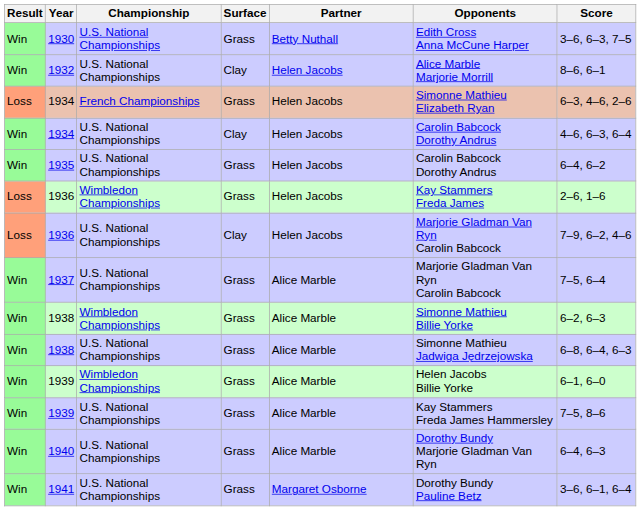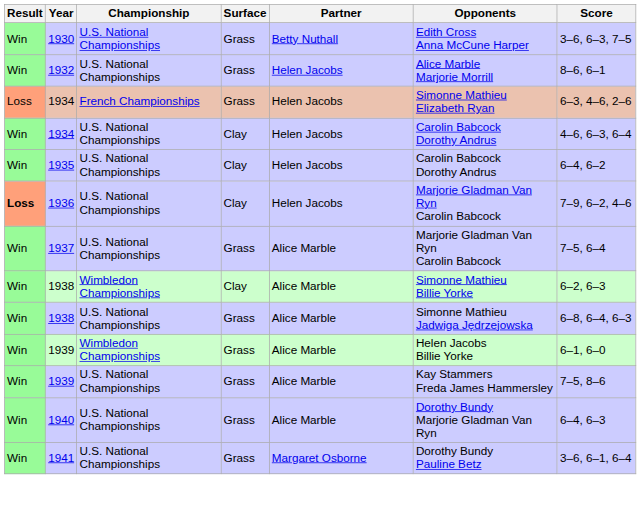 <table class="sortable wikitable">
 <tr>
 <th style="width:40px">Result</th>
 <th style="width:35px">Year</th>
 <th style="width:190px">Championship</th>
 <th style="width:50px">Surface</th>
 <th style="width:190px">Partner</th>
 <th style="width:190px">Opponents</th>
 <th style="width:100px" class="unsortable">Score</th>
 </tr>
 <tr style="background:#ccf;">
 <td style="background:#98fb98;">Win</td>
 <td><a href='#'>1930</a></td>
 <td><a href='#'>U.S. National Championships</a></td>
 <td>Grass</td>
 <td> <a href='#'>Betty Nuthall</a></td>
 <td> <a href='#'>Edith Cross</a> <br>  <a href='#'>Anna McCune Harper</a></td>
 <td>3–6, 6–3, 7–5</td>
 </tr>
 <tr style="background:#ccf;">
 <td style="background:#98fb98;">Win</td>
 <td><a href='#'>1932</a></td>
 <td>U.S. National Championships</td>
-<td>Clay</td>
+<td>Grass</td>
 <td> <a href='#'>Helen Jacobs</a></td>
 <td> <a href='#'>Alice Marble</a> <br>  <a href='#'>Marjorie Morrill</a></td>
 <td>8–6, 6–1</td>
 </tr>
 <tr style="background:#ebc2af;">
 <td style="background:#ffa07a;">Loss</td>
 <td>1934</td>
 <td><a href='#'>French Championships</a></td>
 <td>Grass</td>
 <td> Helen Jacobs</td>
 <td> <a href='#'>Simonne Mathieu</a> <br>  <a href='#'>Elizabeth Ryan</a></td>
 <td>6–3, 4–6, 2–6</td>
 </tr>
 <tr style="background:#ccf;">
 <td style="background:#98fb98;">Win</td>
 <td><a href='#'>1934</a></td>
 <td US Open (tennis)>U.S. National Championships</td>
 <td>Clay</td>
 <td> Helen Jacobs</td>
 <td> <a href='#'>Carolin Babcock</a> <br>  <a href='#'>Dorothy Andrus</a></td>
 <td>4–6, 6–3, 6–4</td>
 </tr>
 <tr style="background:#ccf;">
 <td style="background:#98fb98;">Win</td>
 <td><a href='#'>1935</a></td>
 <td>U.S. National Championships</td>
-<td>Grass</td>
+<td>Clay</td>
 <td> Helen Jacobs</td>
 <td> Carolin Babcock <br>  Dorothy Andrus</td>
 <td>6–4, 6–2</td>
 </tr>
-<tr style="background:#cfc;">
-<td style="background:#ffa07a;">Loss</td>
-<td>1936</td>
-<td><a href='#'>Wimbledon Championships</a></td>
-<td>Grass</td>
-<td> Helen Jacobs</td>
-<td> <a href='#'>Kay Stammers</a> <br>  <a href='#'>Freda James</a></td>
-<td>2–6, 1–6</td>
-</tr>
 <tr style="background:#ccf;">
-<td style="background:#ffa07a;">Loss</td>
+<td style="background:#ffa07a;"><strong>Loss</strong></td>
 <td><a href='#'>1936</a></td>
 <td>U.S. National Championships</td>
 <td>Clay</td>
 <td> Helen Jacobs</td>
 <td> <a href='#'>Marjorie Gladman Van Ryn</a> <br>  Carolin Babcock</td>
 <td>7–9, 6–2, 4–6</td>
 </tr>
 <tr style="background:#ccf;">
 <td style="background:#98fb98;">Win</td>
 <td><a href='#'>1937</a></td>
 <td>U.S. National Championships</td>
 <td>Grass</td>
 <td> Alice Marble</td>
 <td> Marjorie Gladman Van Ryn <br>  Carolin Babcock</td>
 <td>7–5, 6–4</td>
 </tr>
 <tr style="background:#cfc;">
 <td style="background:#98fb98;">Win</td>
 <td>1938</td>
 <td><a href='#'>Wimbledon Championships</a></td>
-<td>Grass</td>
+<td>Clay</td>
 <td> Alice Marble</td>
 <td> <a href='#'>Simonne Mathieu</a> <br>  <a href='#'>Billie Yorke</a></td>
 <td>6–2, 6–3</td>
 </tr>
 <tr style="background:#ccf;">
 <td style="background:#98fb98;">Win</td>
 <td><a href='#'>1938</a></td>
 <td>U.S. National Championships</td>
 <td>Grass</td>
 <td> Alice Marble</td>
 <td> Simonne Mathieu <br>  <a href='#'>Jadwiga Jędrzejowska</a></td>
 <td>6–8, 6–4, 6–3</td>
 </tr>
 <tr style="background:#cfc;">
 <td style="background:#98fb98;">Win</td>
 <td>1939</td>
 <td><a href='#'>Wimbledon Championships</a></td>
 <td>Grass</td>
 <td> Alice Marble</td>
 <td> Helen Jacobs <br>  Billie Yorke</td>
 <td>6–1, 6–0</td>
 </tr>
 <tr style="background:#ccf;">
 <td style="background:#98fb98;">Win</td>
 <td><a href='#'>1939</a></td>
 <td>U.S. National Championships</td>
 <td>Grass</td>
 <td> Alice Marble</td>
 <td> Kay Stammers <br>  Freda James Hammersley</td>
 <td>7–5, 8–6</td>
 </tr>
 <tr style="background:#ccf;">
 <td style="background:#98fb98;">Win</td>
 <td><a href='#'>1940</a></td>
 <td>U.S. National Championships</td>
 <td>Grass</td>
 <td> Alice Marble</td>
 <td> <a href='#'>Dorothy Bundy</a> <br>  Marjorie Gladman Van Ryn</td>
 <td>6–4, 6–3</td>
 </tr>
 <tr style="background:#ccf;">
 <td style="background:#98fb98;">Win</td>
 <td><a href='#'>1941</a></td>
 <td>U.S. National Championships</td>
 <td>Grass</td>
 <td> <a href='#'>Margaret Osborne</a></td>
 <td> Dorothy Bundy <br>  <a href='#'>Pauline Betz</a></td>
 <td>3–6, 6–1, 6–4</td>
 </tr>
 </table>
